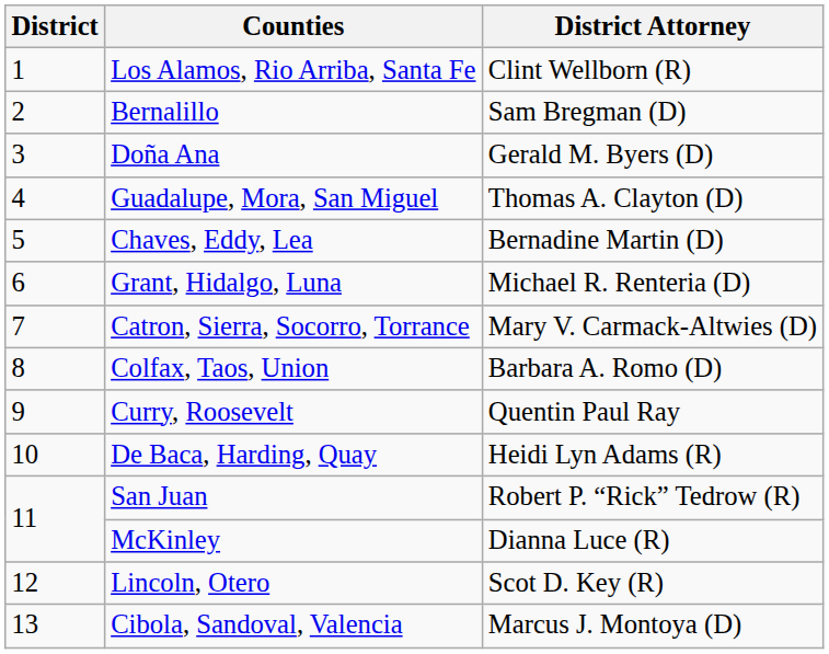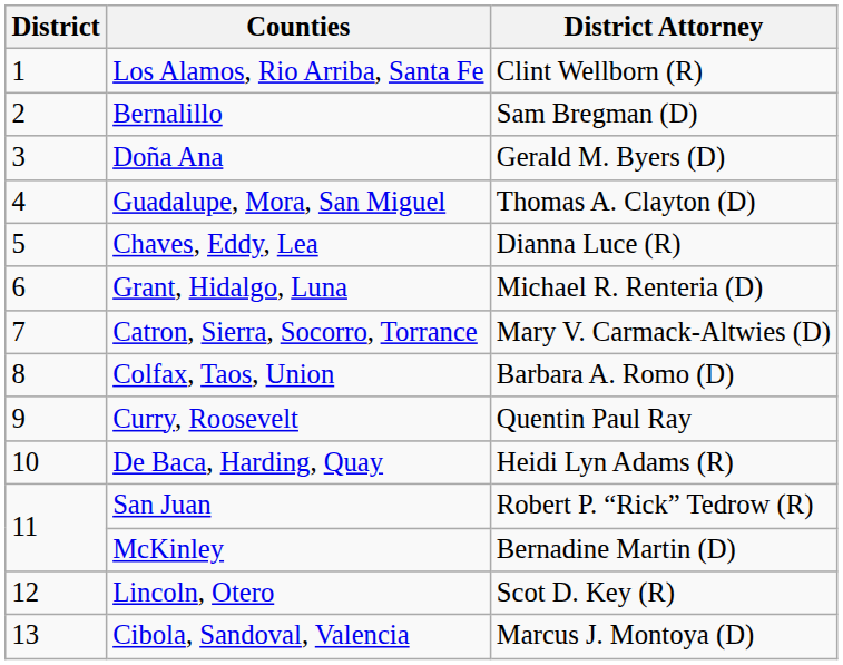 <table class="wikitable">
 <tr>
 <th>District</th>
 <th>Counties</th>
 <th>District Attorney</th>
 </tr>
 <tr>
 <td>1</td>
 <td><a href='#'>Los Alamos</a>, <a href='#'>Rio Arriba</a>, <a href='#'>Santa Fe</a></td>
 <td>Clint Wellborn (R)</td>
 </tr>
 <tr>
 <td>2</td>
 <td><a href='#'>Bernalillo</a></td>
 <td>Sam Bregman (D)</td>
 </tr>
 <tr>
 <td>3</td>
 <td><a href='#'>Doña Ana</a></td>
 <td>Gerald M. Byers (D)</td>
 </tr>
 <tr>
 <td>4</td>
 <td><a href='#'>Guadalupe</a>, <a href='#'>Mora</a>, <a href='#'>San Miguel</a></td>
 <td>Thomas A. Clayton (D)</td>
 </tr>
 <tr>
 <td>5</td>
 <td><a href='#'>Chaves</a>, <a href='#'>Eddy</a>, <a href='#'>Lea</a></td>
-<td>Bernadine Martin (D)</td>
+<td>Dianna Luce (R)</td>
 </tr>
 <tr>
 <td>6</td>
 <td><a href='#'>Grant</a>, <a href='#'>Hidalgo</a>, <a href='#'>Luna</a></td>
 <td>Michael R. Renteria (D)</td>
 </tr>
 <tr>
 <td>7</td>
 <td><a href='#'>Catron</a>, <a href='#'>Sierra</a>, <a href='#'>Socorro</a>, <a href='#'>Torrance</a></td>
 <td>Mary V. Carmack-Altwies (D)</td>
 </tr>
 <tr>
 <td>8</td>
 <td><a href='#'>Colfax</a>, <a href='#'>Taos</a>, <a href='#'>Union</a></td>
 <td>Barbara A. Romo (D)</td>
 </tr>
 <tr>
 <td>9</td>
 <td><a href='#'>Curry</a>, <a href='#'>Roosevelt</a></td>
 <td>Quentin Paul Ray</td>
 </tr>
 <tr>
 <td>10</td>
 <td><a href='#'>De Baca</a>, <a href='#'>Harding</a>, <a href='#'>Quay</a></td>
 <td>Heidi Lyn Adams (R)</td>
 </tr>
 <tr>
 <td rowspan="2">11</td>
 <td><a href='#'>San Juan</a></td>
 <td>Robert P. “Rick” Tedrow (R)</td>
 </tr>
 <tr>
 <td><a href='#'>McKinley</a></td>
-<td>Dianna Luce (R)</td>
+<td>Bernadine Martin (D)</td>
 </tr>
 <tr>
 <td>12</td>
 <td><a href='#'>Lincoln</a>, <a href='#'>Otero</a></td>
 <td>Scot D. Key (R)</td>
 </tr>
 <tr>
 <td>13</td>
 <td><a href='#'>Cibola</a>, <a href='#'>Sandoval</a>, <a href='#'>Valencia</a></td>
 <td>Marcus J. Montoya (D)</td>
 </tr>
 </table>
